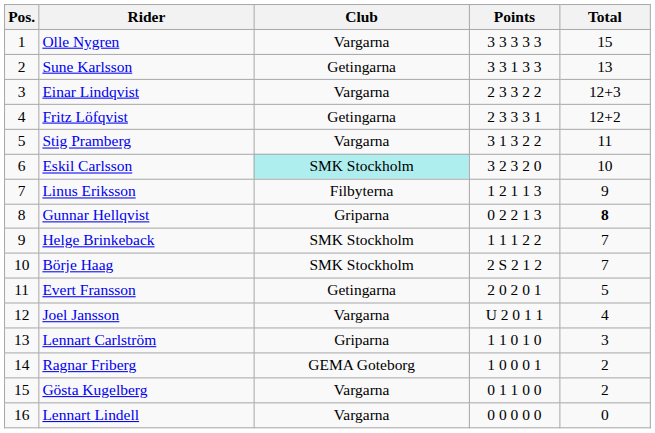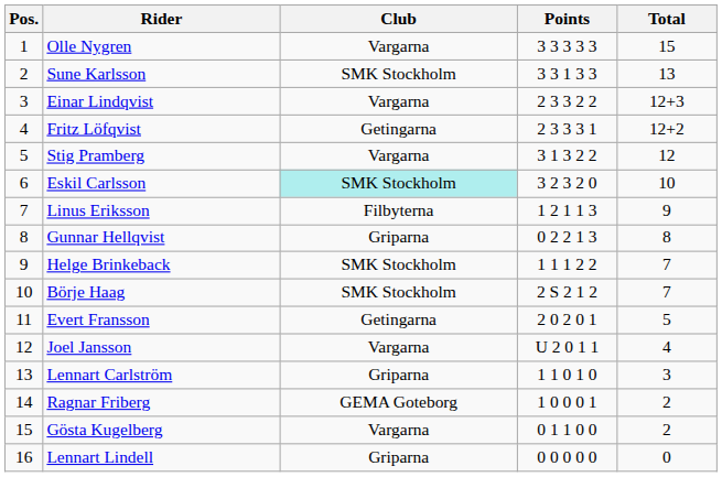 <table class=wikitable style="font-size:93%;">
 <tr>
 <th width=25px>Pos.</th>
 <th width=200px>Rider</th>
 <th width=200px>Club</th>
 <th width=80px>Points</th>
 <th width=80px>Total</th>
 </tr>
 <tr align=center>
 <td>1</td>
 <td align=left><a href='#'>Olle Nygren</a></td>
 <td>Vargarna</td>
 <td>3 3 3 3 3</td>
 <td>15</td>
 </tr>
 <tr align=center>
 <td>2</td>
 <td align=left><a href='#'>Sune Karlsson</a></td>
-<td>Getingarna</td>
+<td>SMK Stockholm</td>
 <td>3 3 1 3 3</td>
 <td>13</td>
 </tr>
 <tr align=center>
 <td>3</td>
 <td align=left><a href='#'>Einar Lindqvist</a></td>
 <td>Vargarna</td>
 <td>2 3 3 2 2</td>
 <td>12+3</td>
 </tr>
 <tr align=center>
 <td>4</td>
 <td align=left><a href='#'>Fritz Löfqvist</a></td>
 <td>Getingarna</td>
 <td>2 3 3 3 1</td>
 <td>12+2</td>
 </tr>
 <tr align=center>
 <td>5</td>
 <td align=left><a href='#'>Stig Pramberg</a></td>
 <td>Vargarna</td>
 <td>3 1 3 2 2</td>
-<td>11</td>
+<td>12</td>
 </tr>
 <tr align=center>
 <td>6</td>
 <td align=left><a href='#'>Eskil Carlsson</a></td>
 <td style="background: paleturquoise;">SMK Stockholm</td>
 <td>3 2 3 2 0</td>
 <td>10</td>
 </tr>
 <tr align=center>
 <td>7</td>
 <td align=left><a href='#'>Linus Eriksson</a></td>
 <td>Filbyterna</td>
 <td>1 2 1 1 3</td>
 <td>9</td>
 </tr>
 <tr align=center>
 <td>8</td>
 <td align=left><a href='#'>Gunnar Hellqvist</a></td>
 <td>Griparna</td>
 <td>0 2 2 1 3</td>
-<td><strong>8</strong></td>
+<td>8</td>
 </tr>
 <tr align=center>
 <td>9</td>
 <td align=left><a href='#'>Helge Brinkeback</a></td>
 <td>SMK Stockholm</td>
 <td>1 1 1 2 2</td>
 <td>7</td>
 </tr>
 <tr align=center>
 <td>10</td>
 <td align=left><a href='#'>Börje Haag</a></td>
 <td>SMK Stockholm</td>
 <td>2 S 2 1 2</td>
 <td>7</td>
 </tr>
 <tr align=center>
 <td>11</td>
 <td align=left><a href='#'>Evert Fransson</a></td>
 <td>Getingarna</td>
 <td>2 0 2 0 1</td>
 <td>5</td>
 </tr>
 <tr align=center>
 <td>12</td>
 <td align=left><a href='#'>Joel Jansson</a></td>
 <td>Vargarna</td>
 <td>U 2 0 1 1</td>
 <td>4</td>
 </tr>
 <tr align=center>
 <td>13</td>
 <td align=left><a href='#'>Lennart Carlström</a></td>
 <td>Griparna</td>
 <td>1 1 0 1 0</td>
 <td>3</td>
 </tr>
 <tr align=center>
 <td>14</td>
 <td align=left><a href='#'>Ragnar Friberg</a></td>
 <td>GEMA Goteborg</td>
 <td>1 0 0 0 1</td>
 <td>2</td>
 </tr>
 <tr align=center>
 <td>15</td>
 <td align=left><a href='#'>Gösta Kugelberg</a></td>
 <td>Vargarna</td>
 <td>0 1 1 0 0</td>
 <td>2</td>
 </tr>
 <tr align=center>
 <td>16</td>
 <td align=left><a href='#'>Lennart Lindell</a></td>
-<td>Vargarna</td>
+<td>Griparna</td>
 <td>0 0 0 0 0</td>
 <td>0</td>
 </tr>
 </table>
